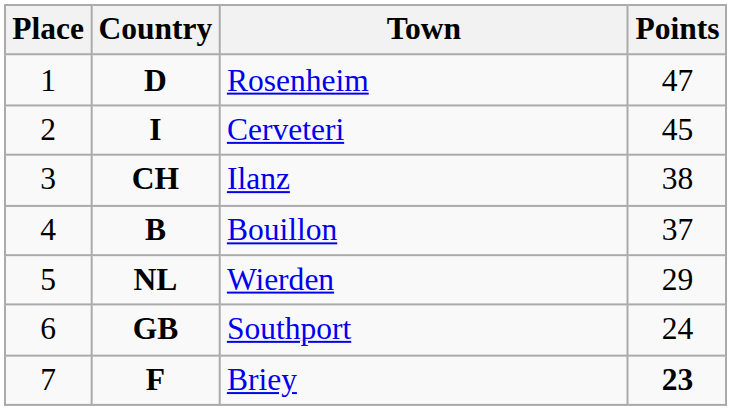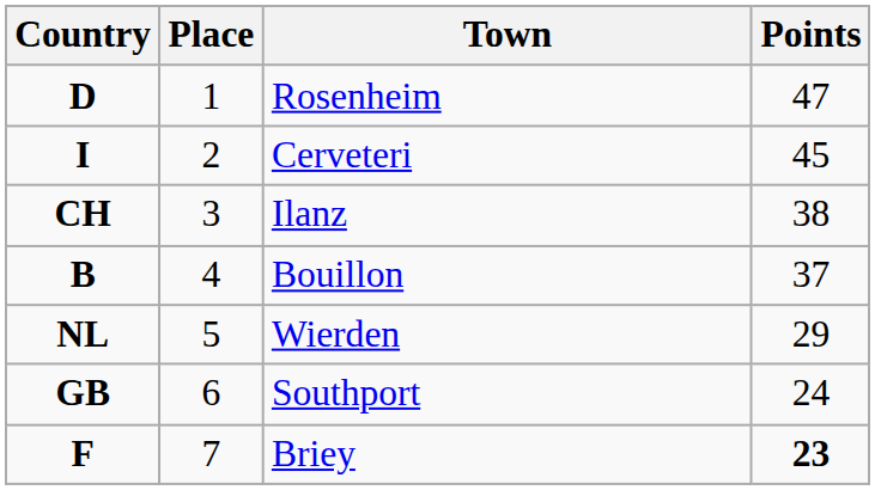 <table class="wikitable">
 <tr>
+<th width="25">Country</th>
 <th width="25">Place</th>
-<th width="25">Country</th>
 <th width="200">Town</th>
 <th width="25">Points</th>
 </tr>
 <tr>
+<td align="center"><strong>D</strong></td>
 <td align="center">1</td>
-<td align="center"><strong>D</strong></td>
 <td align="left"><a href='#'>Rosenheim</a></td>
 <td align="center">47</td>
 </tr>
 <tr>
+<td align="center"><strong>I</strong></td>
 <td align="center">2</td>
-<td align="center"><strong>I</strong></td>
 <td align="left"><a href='#'>Cerveteri</a></td>
 <td align="center">45</td>
 </tr>
 <tr>
+<td align="center"><strong>CH</strong></td>
 <td align="center">3</td>
-<td align="center"><strong>CH</strong></td>
 <td align="left"><a href='#'>Ilanz</a></td>
 <td align="center">38</td>
 </tr>
 <tr>
+<td align="center"><strong>B</strong></td>
 <td align="center">4</td>
-<td align="center"><strong>B</strong></td>
 <td align="left"><a href='#'>Bouillon</a></td>
 <td align="center">37</td>
 </tr>
 <tr>
+<td align="center"><strong>NL</strong></td>
 <td align="center">5</td>
-<td align="center"><strong>NL</strong></td>
 <td align="left"><a href='#'>Wierden</a></td>
 <td align="center">29</td>
 </tr>
 <tr>
+<td align="center"><strong>GB</strong></td>
 <td align="center">6</td>
-<td align="center"><strong>GB</strong></td>
 <td align="left"><a href='#'>Southport</a></td>
 <td align="center">24</td>
 </tr>
 <tr>
+<td align="center"><strong>F</strong></td>
 <td align="center">7</td>
-<td align="center"><strong>F</strong></td>
 <td align="left"><a href='#'>Briey</a></td>
 <td align="center"><strong>23</strong></td>
 </tr>
 </table>
